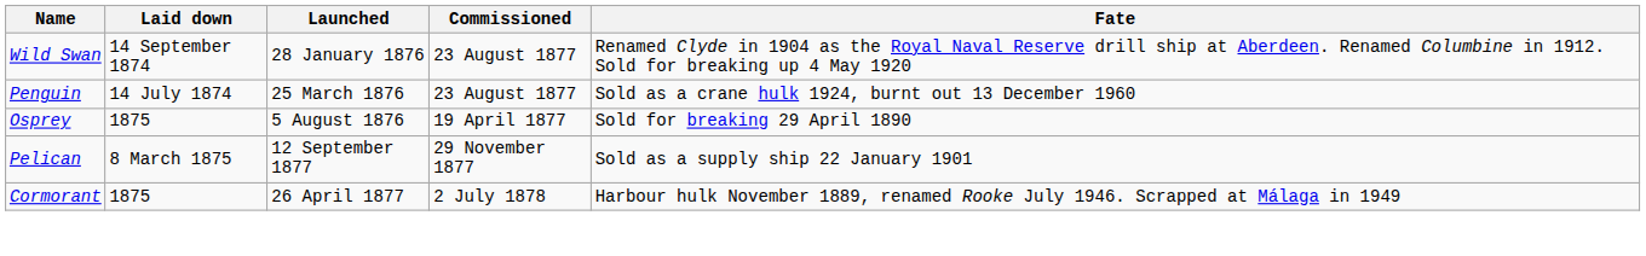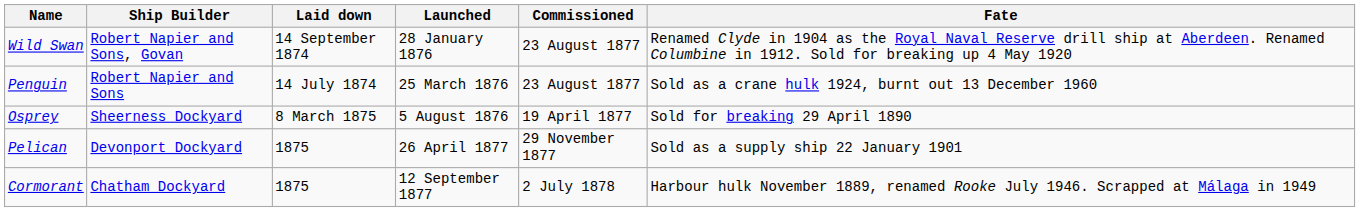 <table class="wikitable" style="text-align:left">
 <tr>
 <th>Name</th>
+<th>Ship Builder</th>
 <th>Laid down</th>
 <th>Launched</th>
 <th>Commissioned</th>
 <th>Fate</th>
 </tr>
 <tr>
 <td><a href='#'><em>Wild Swan</em></a></td>
+<td><a href='#'>Robert Napier and Sons</a>, <a href='#'>Govan</a></td>
 <td>14 September 1874</td>
 <td>28 January 1876</td>
 <td>23 August 1877</td>
 <td>Renamed <em>Clyde</em> in 1904 as the <a href='#'>Royal Naval Reserve</a> drill ship at <a href='#'>Aberdeen</a>.  Renamed <em>Columbine</em> in 1912. Sold for breaking up 4 May 1920</td>
 </tr>
 <tr>
 <td><a href='#'><em>Penguin</em></a></td>
+<td><a href='#'>Robert Napier and Sons</a></td>
 <td>14 July 1874</td>
 <td>25 March 1876</td>
 <td>23 August 1877</td>
 <td>Sold as a crane <a href='#'>hulk</a> 1924, burnt out 13 December 1960</td>
 </tr>
 <tr>
 <td><a href='#'><em>Osprey</em></a></td>
-<td>1875</td>
+<td><a href='#'>Sheerness Dockyard</a></td>
+<td>8 March 1875</td>
 <td>5 August 1876</td>
 <td>19 April 1877</td>
 <td>Sold for <a href='#'>breaking</a> 29 April 1890</td>
 </tr>
 <tr>
 <td><a href='#'><em>Pelican</em></a></td>
-<td>8 March 1875</td>
-<td>12 September 1877</td>
+<td><a href='#'>Devonport Dockyard</a></td>
+<td>1875</td>
+<td>26 April 1877</td>
 <td>29 November 1877</td>
 <td>Sold as a supply ship 22 January 1901</td>
 </tr>
 <tr>
 <td><a href='#'><em>Cormorant</em></a></td>
+<td><a href='#'>Chatham Dockyard</a></td>
 <td>1875</td>
-<td>26 April 1877</td>
+<td>12 September 1877</td>
 <td>2 July 1878</td>
 <td>Harbour hulk November 1889, renamed <em>Rooke</em> July 1946. Scrapped at <a href='#'>Málaga</a> in 1949</td>
 </tr>
 </table>
